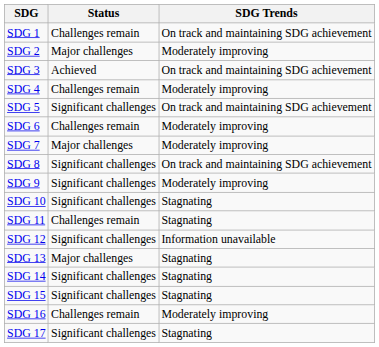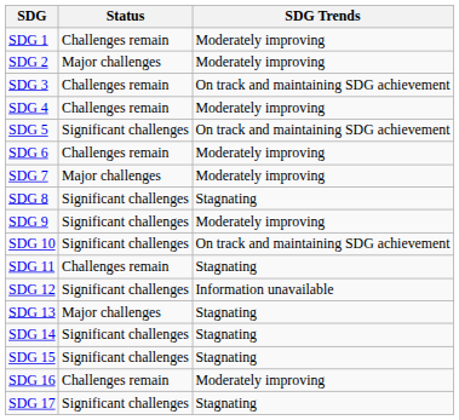 <table class="wikitable">
 <tr>
 <th>SDG</th>
 <th>Status</th>
 <th>SDG Trends</th>
 </tr>
 <tr>
 <td><a href='#'>SDG 1</a></td>
 <td>Challenges remain</td>
-<td>On track and maintaining SDG achievement</td>
+<td>Moderately improving</td>
 </tr>
 <tr>
 <td><a href='#'>SDG 2</a></td>
 <td>Major challenges</td>
 <td>Moderately improving</td>
 </tr>
 <tr>
 <td><a href='#'>SDG 3</a></td>
-<td>Achieved</td>
+<td>Challenges remain</td>
 <td>On track and maintaining SDG achievement</td>
 </tr>
 <tr>
 <td><a href='#'>SDG 4</a></td>
 <td>Challenges remain</td>
 <td>Moderately improving</td>
 </tr>
 <tr>
 <td><a href='#'>SDG 5</a></td>
 <td>Significant challenges</td>
 <td>On track and maintaining SDG achievement</td>
 </tr>
 <tr>
 <td><a href='#'>SDG 6</a></td>
 <td>Challenges remain</td>
 <td>Moderately improving</td>
 </tr>
 <tr>
 <td><a href='#'>SDG 7</a></td>
 <td>Major challenges</td>
 <td>Moderately improving</td>
 </tr>
 <tr>
 <td><a href='#'>SDG 8</a></td>
 <td>Significant challenges</td>
-<td>On track and maintaining SDG achievement</td>
+<td>Stagnating</td>
 </tr>
 <tr>
 <td><a href='#'>SDG 9</a></td>
 <td>Significant challenges</td>
 <td>Moderately improving</td>
 </tr>
 <tr>
 <td><a href='#'>SDG 10</a></td>
 <td>Significant challenges</td>
-<td>Stagnating</td>
+<td>On track and maintaining SDG achievement</td>
 </tr>
 <tr>
 <td><a href='#'>SDG 11</a></td>
 <td>Challenges remain</td>
 <td>Stagnating</td>
 </tr>
 <tr>
 <td><a href='#'>SDG 12</a></td>
 <td>Significant challenges</td>
 <td>Information unavailable</td>
 </tr>
 <tr>
 <td><a href='#'>SDG 13</a></td>
 <td>Major challenges</td>
 <td>Stagnating</td>
 </tr>
 <tr>
 <td><a href='#'>SDG 14</a></td>
 <td>Significant challenges</td>
 <td>Stagnating</td>
 </tr>
 <tr>
 <td><a href='#'>SDG 15</a></td>
 <td>Significant challenges</td>
 <td>Stagnating</td>
 </tr>
 <tr>
 <td><a href='#'>SDG 16</a></td>
 <td>Challenges remain</td>
 <td>Moderately improving</td>
 </tr>
 <tr>
 <td><a href='#'>SDG 17</a></td>
 <td>Significant challenges</td>
 <td>Stagnating</td>
 </tr>
 </table>
